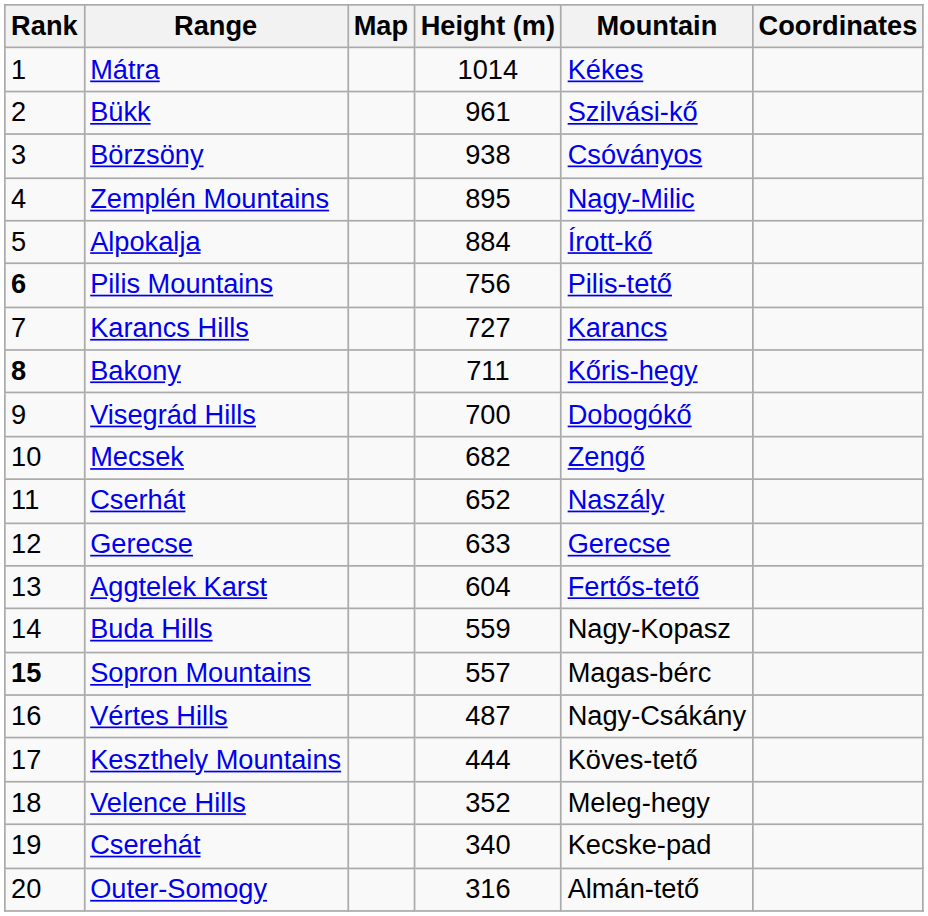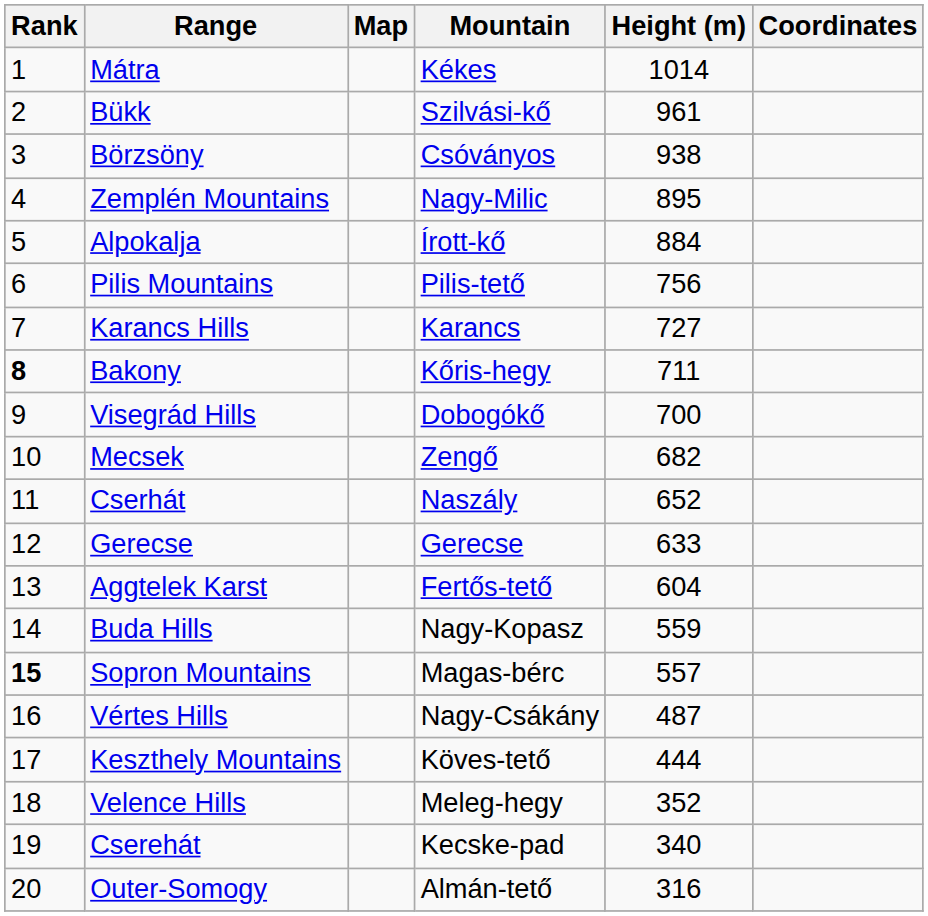 <table class="wikitable sortable">
 <tr>
 <th>Rank</th>
 <th>Range</th>
 <th>Map</th>
+<th>Mountain</th>
 <th>Height (m)</th>
-<th>Mountain</th>
 <th>Coordinates</th>
 </tr>
 <tr>
 <td>1</td>
 <td><a href='#'>Mátra</a></td>
 <td></td>
+<td><a href='#'>Kékes</a></td>
 <td align=center>1014</td>
-<td><a href='#'>Kékes</a></td>
 <td></td>
 </tr>
 <tr>
 <td>2</td>
 <td><a href='#'>Bükk</a></td>
 <td></td>
+<td><a href='#'>Szilvási-kő</a></td>
 <td align=center>961</td>
-<td><a href='#'>Szilvási-kő</a></td>
 <td></td>
 </tr>
 <tr>
 <td>3</td>
 <td><a href='#'>Börzsöny</a></td>
 <td></td>
+<td><a href='#'>Csóványos</a></td>
 <td align=center>938</td>
-<td><a href='#'>Csóványos</a></td>
 <td></td>
 </tr>
 <tr>
 <td>4</td>
 <td><a href='#'>Zemplén Mountains</a></td>
 <td></td>
+<td><a href='#'>Nagy-Milic</a></td>
 <td align=center>895</td>
-<td><a href='#'>Nagy-Milic</a></td>
 <td></td>
 </tr>
 <tr>
 <td>5</td>
 <td><a href='#'>Alpokalja</a></td>
 <td></td>
+<td><a href='#'>Írott-kő</a></td>
 <td align=center>884</td>
-<td><a href='#'>Írott-kő</a></td>
 <td></td>
 </tr>
 <tr>
-<td><strong>6</strong></td>
+<td>6</td>
 <td><a href='#'>Pilis Mountains</a></td>
 <td></td>
+<td><a href='#'>Pilis-tető</a></td>
 <td align=center>756</td>
-<td><a href='#'>Pilis-tető</a></td>
 <td></td>
 </tr>
 <tr>
 <td>7</td>
 <td><a href='#'>Karancs Hills</a></td>
 <td></td>
+<td><a href='#'>Karancs</a></td>
 <td align=center>727</td>
-<td><a href='#'>Karancs</a></td>
 <td></td>
 </tr>
 <tr>
 <td><strong>8</strong></td>
 <td><a href='#'>Bakony</a></td>
 <td></td>
+<td><a href='#'>Kőris-hegy</a></td>
 <td align=center>711</td>
-<td><a href='#'>Kőris-hegy</a></td>
 <td></td>
 </tr>
 <tr>
 <td>9</td>
 <td><a href='#'>Visegrád Hills</a></td>
 <td></td>
+<td><a href='#'>Dobogókő</a></td>
 <td align=center>700</td>
-<td><a href='#'>Dobogókő</a></td>
 <td></td>
 </tr>
 <tr>
 <td>10</td>
 <td><a href='#'>Mecsek</a></td>
 <td></td>
+<td><a href='#'>Zengő</a></td>
 <td align=center>682</td>
-<td><a href='#'>Zengő</a></td>
 <td></td>
 </tr>
 <tr>
 <td>11</td>
 <td><a href='#'>Cserhát</a></td>
 <td></td>
+<td><a href='#'>Naszály</a></td>
 <td align=center>652</td>
-<td><a href='#'>Naszály</a></td>
 <td></td>
 </tr>
 <tr>
 <td>12</td>
 <td><a href='#'>Gerecse</a></td>
 <td></td>
+<td><a href='#'>Gerecse</a></td>
 <td align=center>633</td>
-<td><a href='#'>Gerecse</a></td>
 <td></td>
 </tr>
 <tr>
 <td>13</td>
 <td><a href='#'>Aggtelek Karst</a></td>
 <td></td>
+<td><a href='#'>Fertős-tető</a></td>
 <td align=center>604</td>
-<td><a href='#'>Fertős-tető</a></td>
 <td></td>
 </tr>
 <tr>
 <td>14</td>
 <td><a href='#'>Buda Hills</a></td>
 <td></td>
+<td>Nagy-Kopasz</td>
 <td align=center>559</td>
-<td>Nagy-Kopasz</td>
 <td></td>
 </tr>
 <tr>
 <td><strong>15</strong></td>
 <td><a href='#'>Sopron Mountains</a></td>
 <td></td>
+<td>Magas-bérc</td>
 <td align=center>557</td>
-<td>Magas-bérc</td>
 <td></td>
 </tr>
 <tr>
 <td>16</td>
 <td><a href='#'>Vértes Hills</a></td>
 <td></td>
+<td>Nagy-Csákány</td>
 <td align=center>487</td>
-<td>Nagy-Csákány</td>
 <td></td>
 </tr>
 <tr>
 <td>17</td>
 <td><a href='#'>Keszthely Mountains</a></td>
 <td></td>
+<td>Köves-tető</td>
 <td align=center>444</td>
-<td>Köves-tető</td>
 <td></td>
 </tr>
 <tr>
 <td>18</td>
 <td><a href='#'>Velence Hills</a></td>
 <td></td>
+<td>Meleg-hegy</td>
 <td align=center>352</td>
-<td>Meleg-hegy</td>
 <td></td>
 </tr>
 <tr>
 <td>19</td>
 <td><a href='#'>Cserehát</a></td>
 <td></td>
+<td>Kecske-pad</td>
 <td align=center>340</td>
-<td>Kecske-pad</td>
 <td></td>
 </tr>
 <tr>
 <td>20</td>
 <td><a href='#'>Outer-Somogy</a></td>
 <td></td>
+<td>Almán-tető</td>
 <td align=center>316</td>
-<td>Almán-tető</td>
 <td></td>
 </tr>
 </table>
